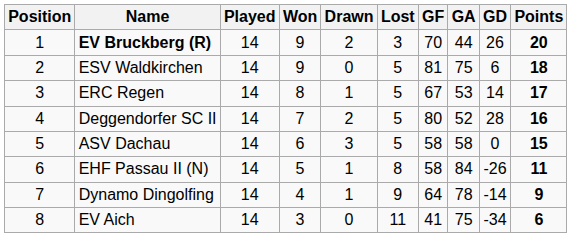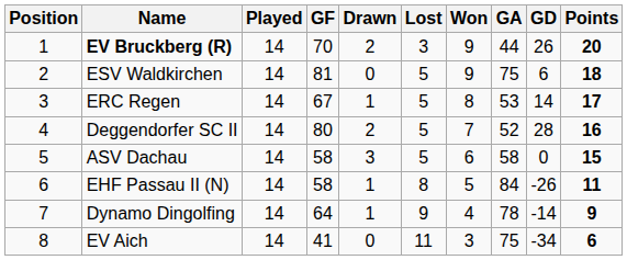 <table class="wikitable">
 <tr align="center">
 <th>Position</th>
 <th>Name</th>
 <th>Played</th>
-<th>Won</th>
+<th>GF</th>
 <th>Drawn</th>
 <th>Lost</th>
-<th>GF</th>
+<th>Won</th>
 <th>GA</th>
 <th>GD</th>
 <th>Points</th>
 </tr>
 <tr align="center">
 <td>1</td>
 <td align="left"><strong>EV Bruckberg (R)</strong></td>
 <td>14</td>
-<td>9</td>
+<td>70</td>
 <td>2</td>
 <td>3</td>
-<td>70</td>
+<td>9</td>
 <td>44</td>
 <td>26</td>
 <td><strong>20</strong></td>
 </tr>
 <tr align="center">
 <td>2</td>
 <td align="left">ESV Waldkirchen</td>
 <td>14</td>
-<td>9</td>
+<td>81</td>
 <td>0</td>
 <td>5</td>
-<td>81</td>
+<td>9</td>
 <td>75</td>
 <td>6</td>
 <td><strong>18</strong></td>
 </tr>
 <tr align="center">
 <td>3</td>
 <td align="left">ERC Regen</td>
 <td>14</td>
-<td>8</td>
+<td>67</td>
 <td>1</td>
 <td>5</td>
-<td>67</td>
+<td>8</td>
 <td>53</td>
 <td>14</td>
 <td><strong>17</strong></td>
 </tr>
 <tr align="center">
 <td>4</td>
 <td align="left">Deggendorfer SC II</td>
 <td>14</td>
-<td>7</td>
+<td>80</td>
 <td>2</td>
 <td>5</td>
-<td>80</td>
+<td>7</td>
 <td>52</td>
 <td>28</td>
 <td><strong>16</strong></td>
 </tr>
 <tr align="center">
 <td>5</td>
 <td align="left">ASV Dachau</td>
 <td>14</td>
-<td>6</td>
+<td>58</td>
 <td>3</td>
 <td>5</td>
-<td>58</td>
+<td>6</td>
 <td>58</td>
 <td>0</td>
 <td><strong>15</strong></td>
 </tr>
 <tr align="center">
 <td>6</td>
 <td align="left">EHF Passau II (N)</td>
 <td>14</td>
-<td>5</td>
+<td>58</td>
 <td>1</td>
 <td>8</td>
-<td>58</td>
+<td>5</td>
 <td>84</td>
 <td>-26</td>
 <td><strong>11</strong></td>
 </tr>
 <tr align="center">
 <td>7</td>
 <td align="left">Dynamo Dingolfing</td>
 <td>14</td>
-<td>4</td>
+<td>64</td>
 <td>1</td>
 <td>9</td>
-<td>64</td>
+<td>4</td>
 <td>78</td>
 <td>-14</td>
 <td><strong>9</strong></td>
 </tr>
 <tr align="center">
 <td>8</td>
 <td align="left">EV Aich</td>
 <td>14</td>
-<td>3</td>
+<td>41</td>
 <td>0</td>
 <td>11</td>
-<td>41</td>
+<td>3</td>
 <td>75</td>
 <td>-34</td>
 <td><strong>6</strong></td>
 </tr>
 </table>
